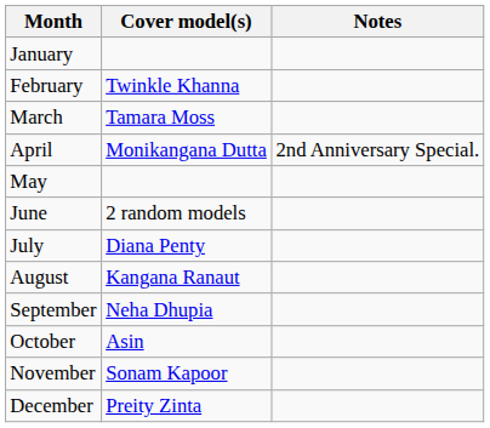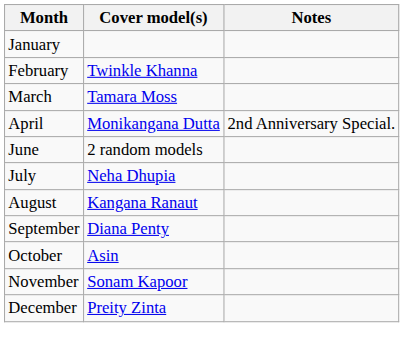 <table class="wikitable">
 <tr style="background:#ccc; text-align:center;">
 <th>Month</th>
 <th>Cover model(s)</th>
 <th>Notes</th>
 </tr>
 <tr>
 <td>January</td>
 <td></td>
 <td></td>
 </tr>
 <tr>
 <td>February</td>
 <td><a href='#'>Twinkle Khanna</a></td>
 <td></td>
 </tr>
 <tr>
 <td>March</td>
 <td><a href='#'>Tamara Moss</a></td>
 <td></td>
 </tr>
 <tr>
 <td>April</td>
 <td><a href='#'>Monikangana Dutta</a></td>
 <td>2nd Anniversary Special.</td>
 </tr>
 <tr>
-<td>May</td>
-<td></td>
-<td></td>
-</tr>
-<tr>
 <td>June</td>
 <td>2 random models</td>
 <td></td>
 </tr>
 <tr>
 <td>July</td>
-<td><a href='#'>Diana Penty</a></td>
+<td><a href='#'>Neha Dhupia</a></td>
 <td></td>
 </tr>
 <tr>
 <td>August</td>
 <td><a href='#'>Kangana Ranaut</a></td>
 <td></td>
 </tr>
 <tr>
 <td>September</td>
-<td><a href='#'>Neha Dhupia</a></td>
+<td><a href='#'>Diana Penty</a></td>
 <td></td>
 </tr>
 <tr>
 <td>October</td>
 <td><a href='#'>Asin</a></td>
 <td></td>
 </tr>
 <tr>
 <td>November</td>
 <td><a href='#'>Sonam Kapoor</a></td>
 <td></td>
 </tr>
 <tr>
 <td>December</td>
 <td><a href='#'>Preity Zinta</a></td>
 <td></td>
 </tr>
 </table>
